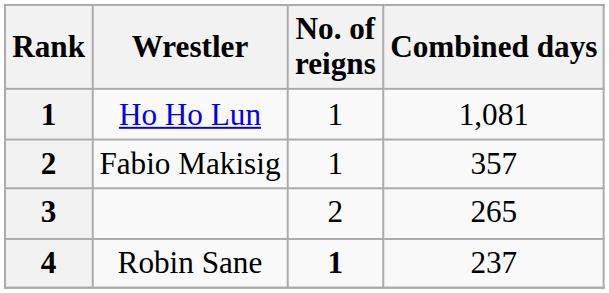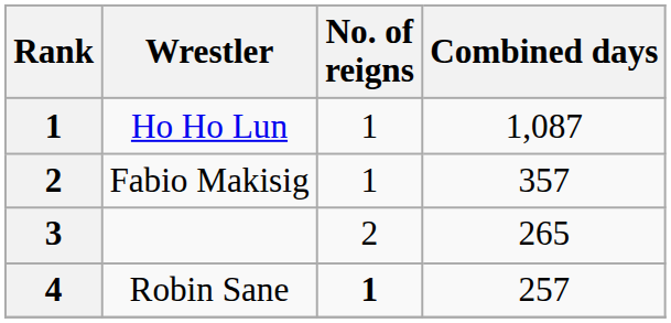 <table class="wikitable sortable" style="text-align: center">
 <tr>
 <th>Rank</th>
 <th>Wrestler</th>
 <th>No. of<br>reigns</th>
 <th>Combined days</th>
 </tr>
 <tr>
 <th>1</th>
 <td><a href='#'>Ho Ho Lun</a></td>
 <td>1</td>
-<td>1,081</td>
+<td>1,087</td>
 </tr>
 <tr>
 <th>2</th>
 <td>Fabio Makisig</td>
 <td>1</td>
 <td>357</td>
 </tr>
 <tr>
 <th>3</th>
 <td></td>
 <td>2</td>
 <td>265</td>
 </tr>
 <tr>
 <th>4</th>
 <td>Robin Sane</td>
 <td><strong>1</strong></td>
-<td>237</td>
+<td>257</td>
 </tr>
 <tr>
 </tr>
 </table>
